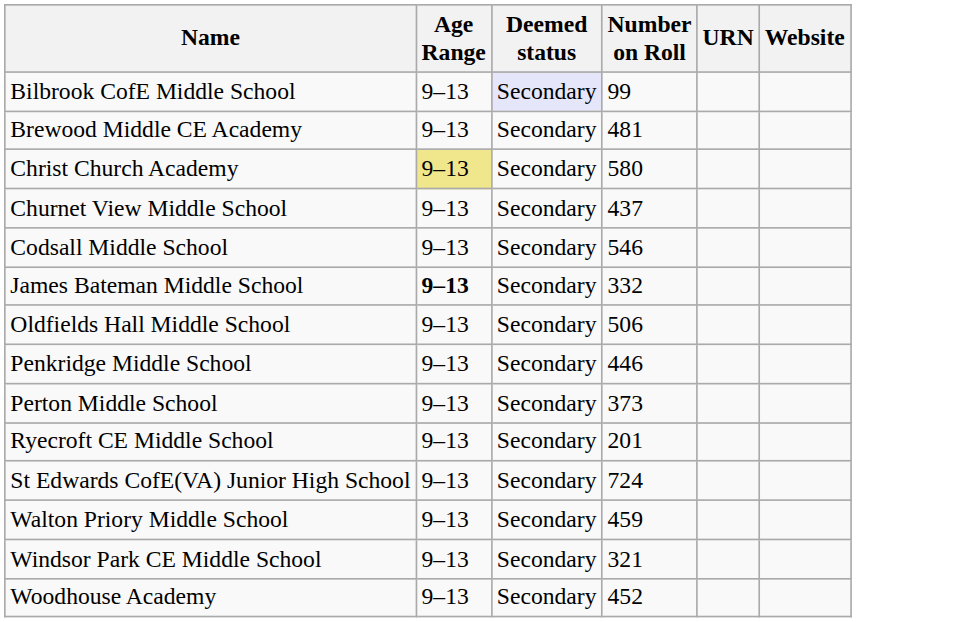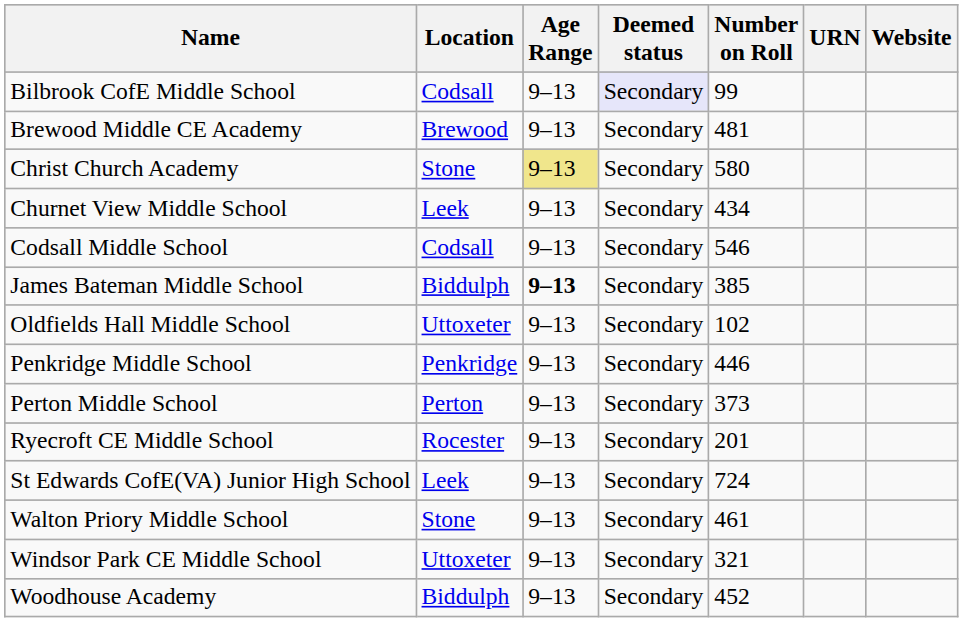 <table class="wikitable sortable" style="font-size:90%;">
 <tr>
 <th>Name</th>
+<th>Location</th>
 <th>Age<br>Range</th>
 <th>Deemed<br>status</th>
 <th>Number<br>on Roll</th>
 <th class="unsortable">URN</th>
 <th class="unsortable">Website</th>
 </tr>
 <tr>
 <td>Bilbrook CofE Middle School</td>
+<td><a href='#'>Codsall</a></td>
 <td>9–13</td>
 <td style="background: lavender;">Secondary</td>
 <td>99</td>
 <td></td>
 <td></td>
 </tr>
 <tr>
 <td>Brewood Middle CE Academy</td>
+<td><a href='#'>Brewood</a></td>
 <td>9–13</td>
 <td>Secondary</td>
 <td>481</td>
 <td></td>
 <td></td>
 </tr>
 <tr>
 <td>Christ Church Academy</td>
+<td><a href='#'>Stone</a></td>
 <td style="background: khaki;">9–13</td>
 <td>Secondary</td>
 <td>580</td>
 <td></td>
 <td></td>
 </tr>
 <tr>
 <td>Churnet View Middle School</td>
+<td><a href='#'>Leek</a></td>
 <td>9–13</td>
 <td>Secondary</td>
-<td>437</td>
+<td>434</td>
 <td></td>
 <td></td>
 </tr>
 <tr>
 <td>Codsall Middle School</td>
+<td><a href='#'>Codsall</a></td>
 <td>9–13</td>
 <td>Secondary</td>
 <td>546</td>
 <td></td>
 <td></td>
 </tr>
 <tr>
 <td>James Bateman Middle School</td>
+<td><a href='#'>Biddulph</a></td>
 <td><strong>9–13</strong></td>
 <td>Secondary</td>
-<td>332</td>
+<td>385</td>
 <td></td>
 <td></td>
 </tr>
 <tr>
 <td>Oldfields Hall Middle School</td>
+<td><a href='#'>Uttoxeter</a></td>
 <td>9–13</td>
 <td>Secondary</td>
-<td>506</td>
+<td>102</td>
 <td></td>
 <td></td>
 </tr>
 <tr>
 <td>Penkridge Middle School</td>
+<td><a href='#'>Penkridge</a></td>
 <td>9–13</td>
 <td>Secondary</td>
 <td>446</td>
 <td></td>
 <td></td>
 </tr>
 <tr>
 <td>Perton Middle School</td>
+<td><a href='#'>Perton</a></td>
 <td>9–13</td>
 <td>Secondary</td>
 <td>373</td>
 <td></td>
 <td></td>
 </tr>
 <tr>
 <td>Ryecroft CE Middle School</td>
+<td><a href='#'>Rocester</a></td>
 <td>9–13</td>
 <td>Secondary</td>
 <td>201</td>
 <td></td>
 <td></td>
 </tr>
 <tr>
 <td>St Edwards CofE(VA) Junior High School</td>
+<td><a href='#'>Leek</a></td>
 <td>9–13</td>
 <td>Secondary</td>
 <td>724</td>
 <td></td>
 <td></td>
 </tr>
 <tr>
 <td>Walton Priory Middle School</td>
+<td><a href='#'>Stone</a></td>
 <td>9–13</td>
 <td>Secondary</td>
-<td>459</td>
+<td>461</td>
 <td></td>
 <td></td>
 </tr>
 <tr>
 <td>Windsor Park CE Middle School</td>
+<td><a href='#'>Uttoxeter</a></td>
 <td>9–13</td>
 <td>Secondary</td>
 <td>321</td>
 <td></td>
 <td></td>
 </tr>
 <tr>
 <td>Woodhouse Academy</td>
+<td><a href='#'>Biddulph</a></td>
 <td>9–13</td>
 <td>Secondary</td>
 <td>452</td>
 <td></td>
 <td></td>
 </tr>
 </table>
